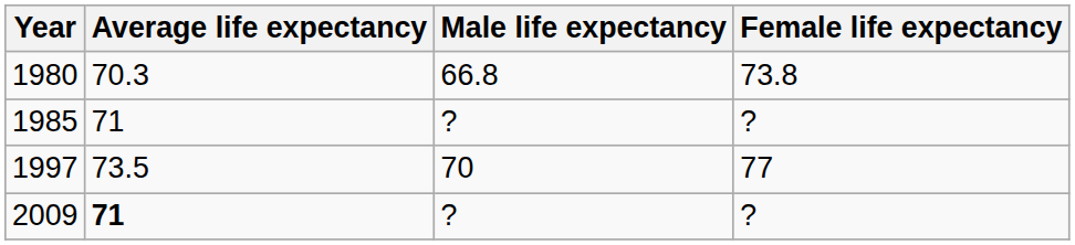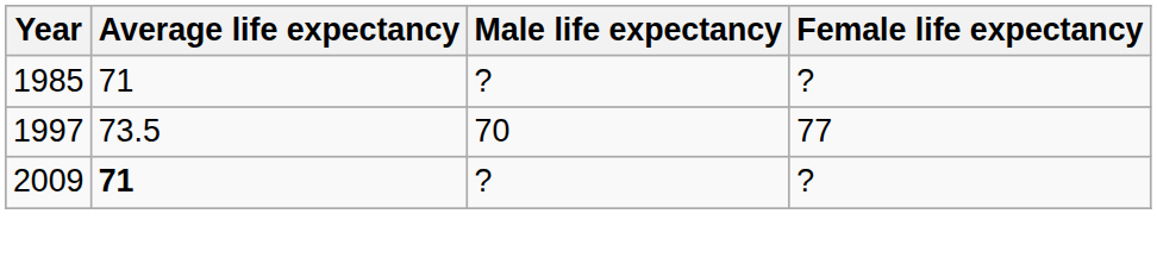 <table class="wikitable">
 <tr>
 <th>Year</th>
 <th>Average life expectancy</th>
 <th>Male life expectancy</th>
 <th>Female life expectancy</th>
-</tr>
-<tr>
-<td>1980</td>
-<td>70.3</td>
-<td>66.8</td>
-<td>73.8</td>
 </tr>
 <tr>
 <td>1985</td>
 <td>71</td>
 <td>?</td>
 <td>?</td>
 </tr>
 <tr>
 <td>1997</td>
 <td>73.5</td>
 <td>70</td>
 <td>77</td>
 </tr>
 <tr>
 <td>2009</td>
 <td><strong>71</strong></td>
 <td>?</td>
 <td>?</td>
 </tr>
 </table>
